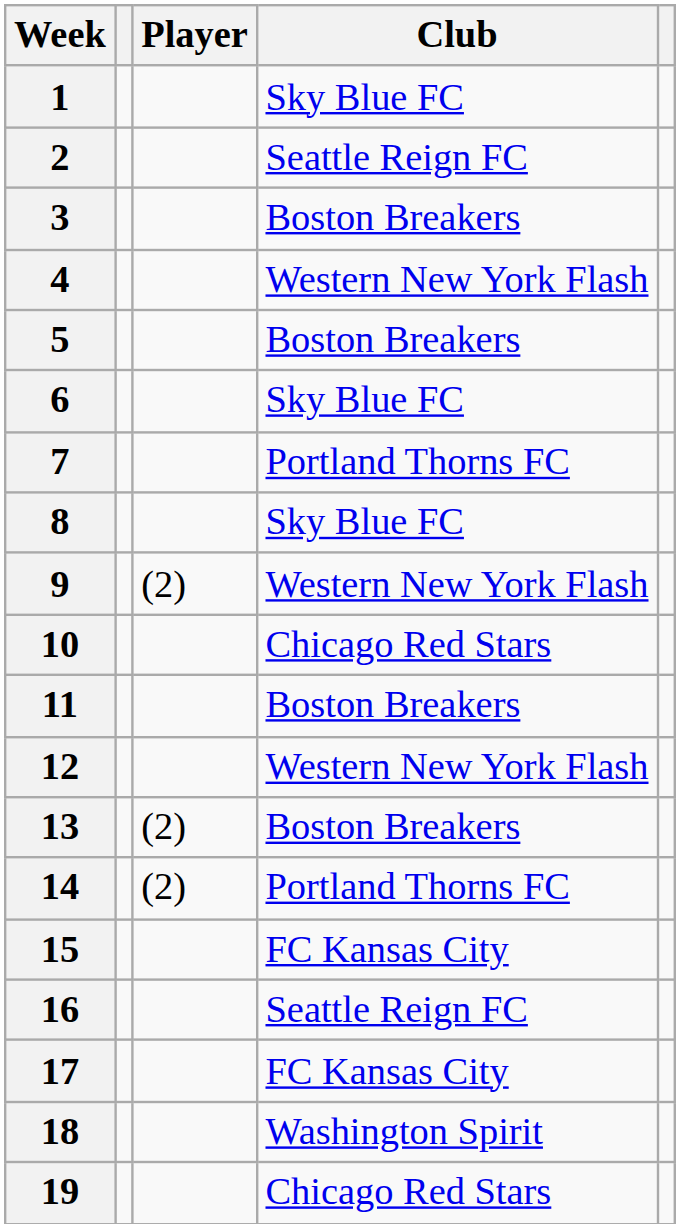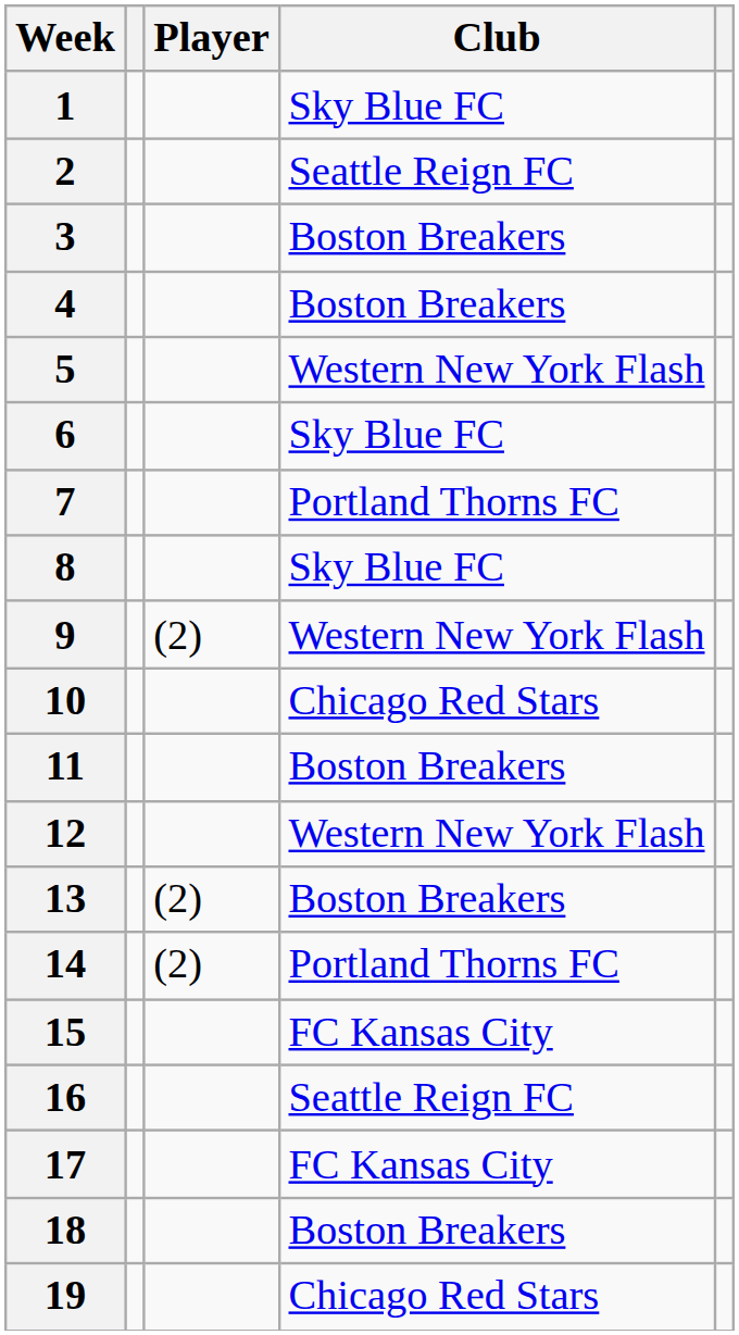 <table class="wikitable sortable">
 <tr>
 <th scope="col">Week</th>
 <th scope="col"></th>
 <th scope="col">Player</th>
 <th scope="col">Club</th>
 <th scope="col"></th>
 </tr>
 <tr>
 <th scope="row">1</th>
 <td></td>
 <td></td>
 <td><a href='#'>Sky Blue FC</a></td>
 <td></td>
 </tr>
 <tr>
 <th scope="row">2</th>
 <td></td>
 <td></td>
 <td><a href='#'>Seattle Reign FC</a></td>
 <td></td>
 </tr>
 <tr>
 <th scope="row">3</th>
 <td></td>
 <td></td>
 <td><a href='#'>Boston Breakers</a></td>
 <td></td>
 </tr>
 <tr>
 <th scope="row">4</th>
 <td></td>
 <td></td>
-<td><a href='#'>Western New York Flash</a></td>
+<td><a href='#'>Boston Breakers</a></td>
 <td></td>
 </tr>
 <tr>
 <th scope="row">5</th>
 <td></td>
 <td></td>
-<td><a href='#'>Boston Breakers</a></td>
+<td><a href='#'>Western New York Flash</a></td>
 <td></td>
 </tr>
 <tr>
 <th scope="row">6</th>
 <td></td>
 <td></td>
 <td><a href='#'>Sky Blue FC</a></td>
 <td></td>
 </tr>
 <tr>
 <th scope="row">7</th>
 <td></td>
 <td></td>
 <td><a href='#'>Portland Thorns FC</a></td>
 <td></td>
 </tr>
 <tr>
 <th scope="row">8</th>
 <td></td>
 <td></td>
 <td><a href='#'>Sky Blue FC</a></td>
 <td></td>
 </tr>
 <tr>
 <th scope="row">9</th>
 <td></td>
 <td> (2)</td>
 <td><a href='#'>Western New York Flash</a></td>
 <td></td>
 </tr>
 <tr>
 <th scope="row">10</th>
 <td></td>
 <td></td>
 <td><a href='#'>Chicago Red Stars</a></td>
 <td></td>
 </tr>
 <tr>
 <th scope="row">11</th>
 <td></td>
 <td></td>
 <td><a href='#'>Boston Breakers</a></td>
 <td></td>
 </tr>
 <tr>
 <th scope="row">12</th>
 <td></td>
 <td></td>
 <td><a href='#'>Western New York Flash</a></td>
 <td></td>
 </tr>
 <tr>
 <th scope="row">13</th>
 <td></td>
 <td> (2)</td>
 <td><a href='#'>Boston Breakers</a></td>
 <td></td>
 </tr>
 <tr>
 <th scope="row">14</th>
 <td></td>
 <td> (2)</td>
 <td><a href='#'>Portland Thorns FC</a></td>
 <td></td>
 </tr>
 <tr>
 <th scope="row">15</th>
 <td></td>
 <td></td>
 <td><a href='#'>FC Kansas City</a></td>
 <td></td>
 </tr>
 <tr>
 <th scope="row">16</th>
 <td></td>
 <td></td>
 <td><a href='#'>Seattle Reign FC</a></td>
 <td></td>
 </tr>
 <tr>
 <th scope="row">17</th>
 <td></td>
 <td></td>
 <td><a href='#'>FC Kansas City</a></td>
 <td></td>
 </tr>
 <tr>
 <th scope="row">18</th>
 <td></td>
 <td></td>
-<td><a href='#'>Washington Spirit</a></td>
+<td><a href='#'>Boston Breakers</a></td>
 <td></td>
 </tr>
 <tr>
 <th scope="row">19</th>
 <td></td>
 <td></td>
 <td><a href='#'>Chicago Red Stars</a></td>
 <td></td>
 </tr>
 <tr>
 </tr>
 </table>
